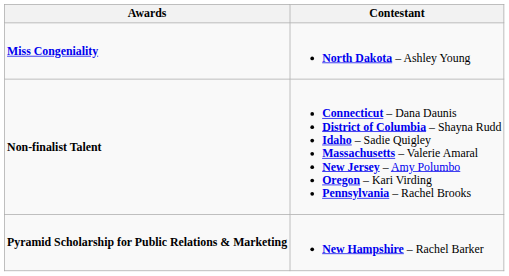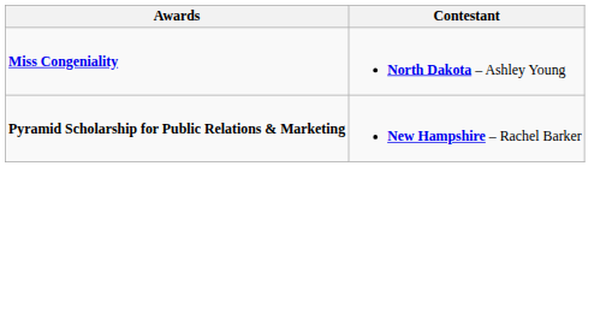 <table class="wikitable">
 <tr>
 <th>Awards</th>
 <th>Contestant</th>
 </tr>
 <tr>
 <td><strong><a href='#'>Miss Congeniality</a></strong></td>
 <td><br><ul><li> <strong><a href='#'>North Dakota</a></strong> – Ashley Young</li></ul></td>
 </tr>
 <tr>
-<td><strong>Non-finalist Talent</strong></td>
-<td><br><ul><li> <strong><a href='#'>Connecticut</a></strong> – Dana Daunis</li><li> <strong><a href='#'>District of Columbia</a></strong> – Shayna Rudd</li><li> <strong><a href='#'>Idaho</a></strong> – Sadie Quigley</li><li> <strong><a href='#'>Massachusetts</a></strong> – Valerie Amaral</li><li> <strong><a href='#'>New Jersey</a></strong> – <a href='#'>Amy Polumbo</a></li><li> <strong><a href='#'>Oregon</a></strong> – Kari Virding</li><li> <strong><a href='#'>Pennsylvania</a></strong> – Rachel Brooks</li></ul></td>
-</tr>
-<tr>
 <td><strong>Pyramid Scholarship for Public Relations & Marketing</strong></td>
 <td><br><ul><li> <strong><a href='#'>New Hampshire</a></strong> – Rachel Barker</li></ul></td>
 </tr>
 </table>
